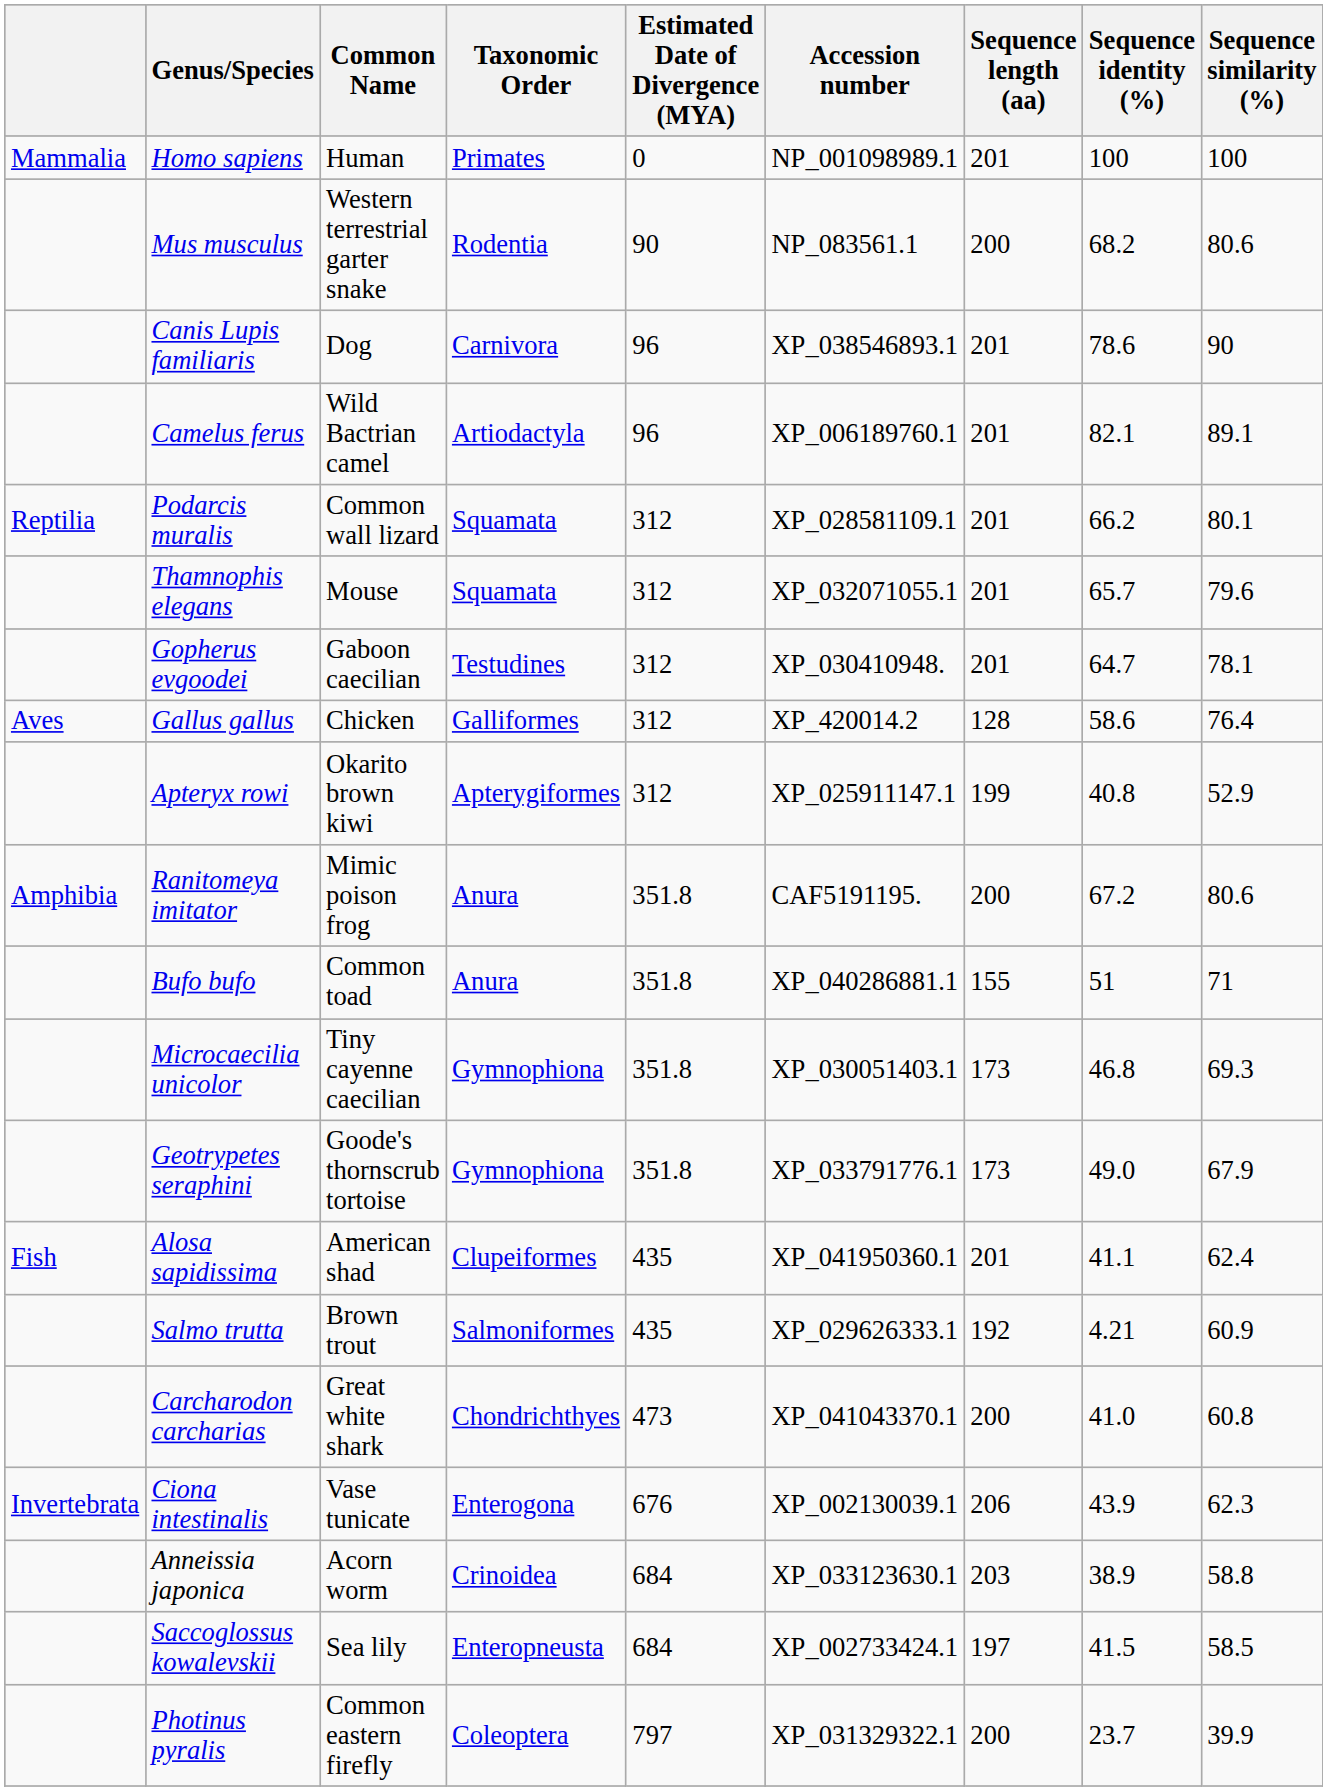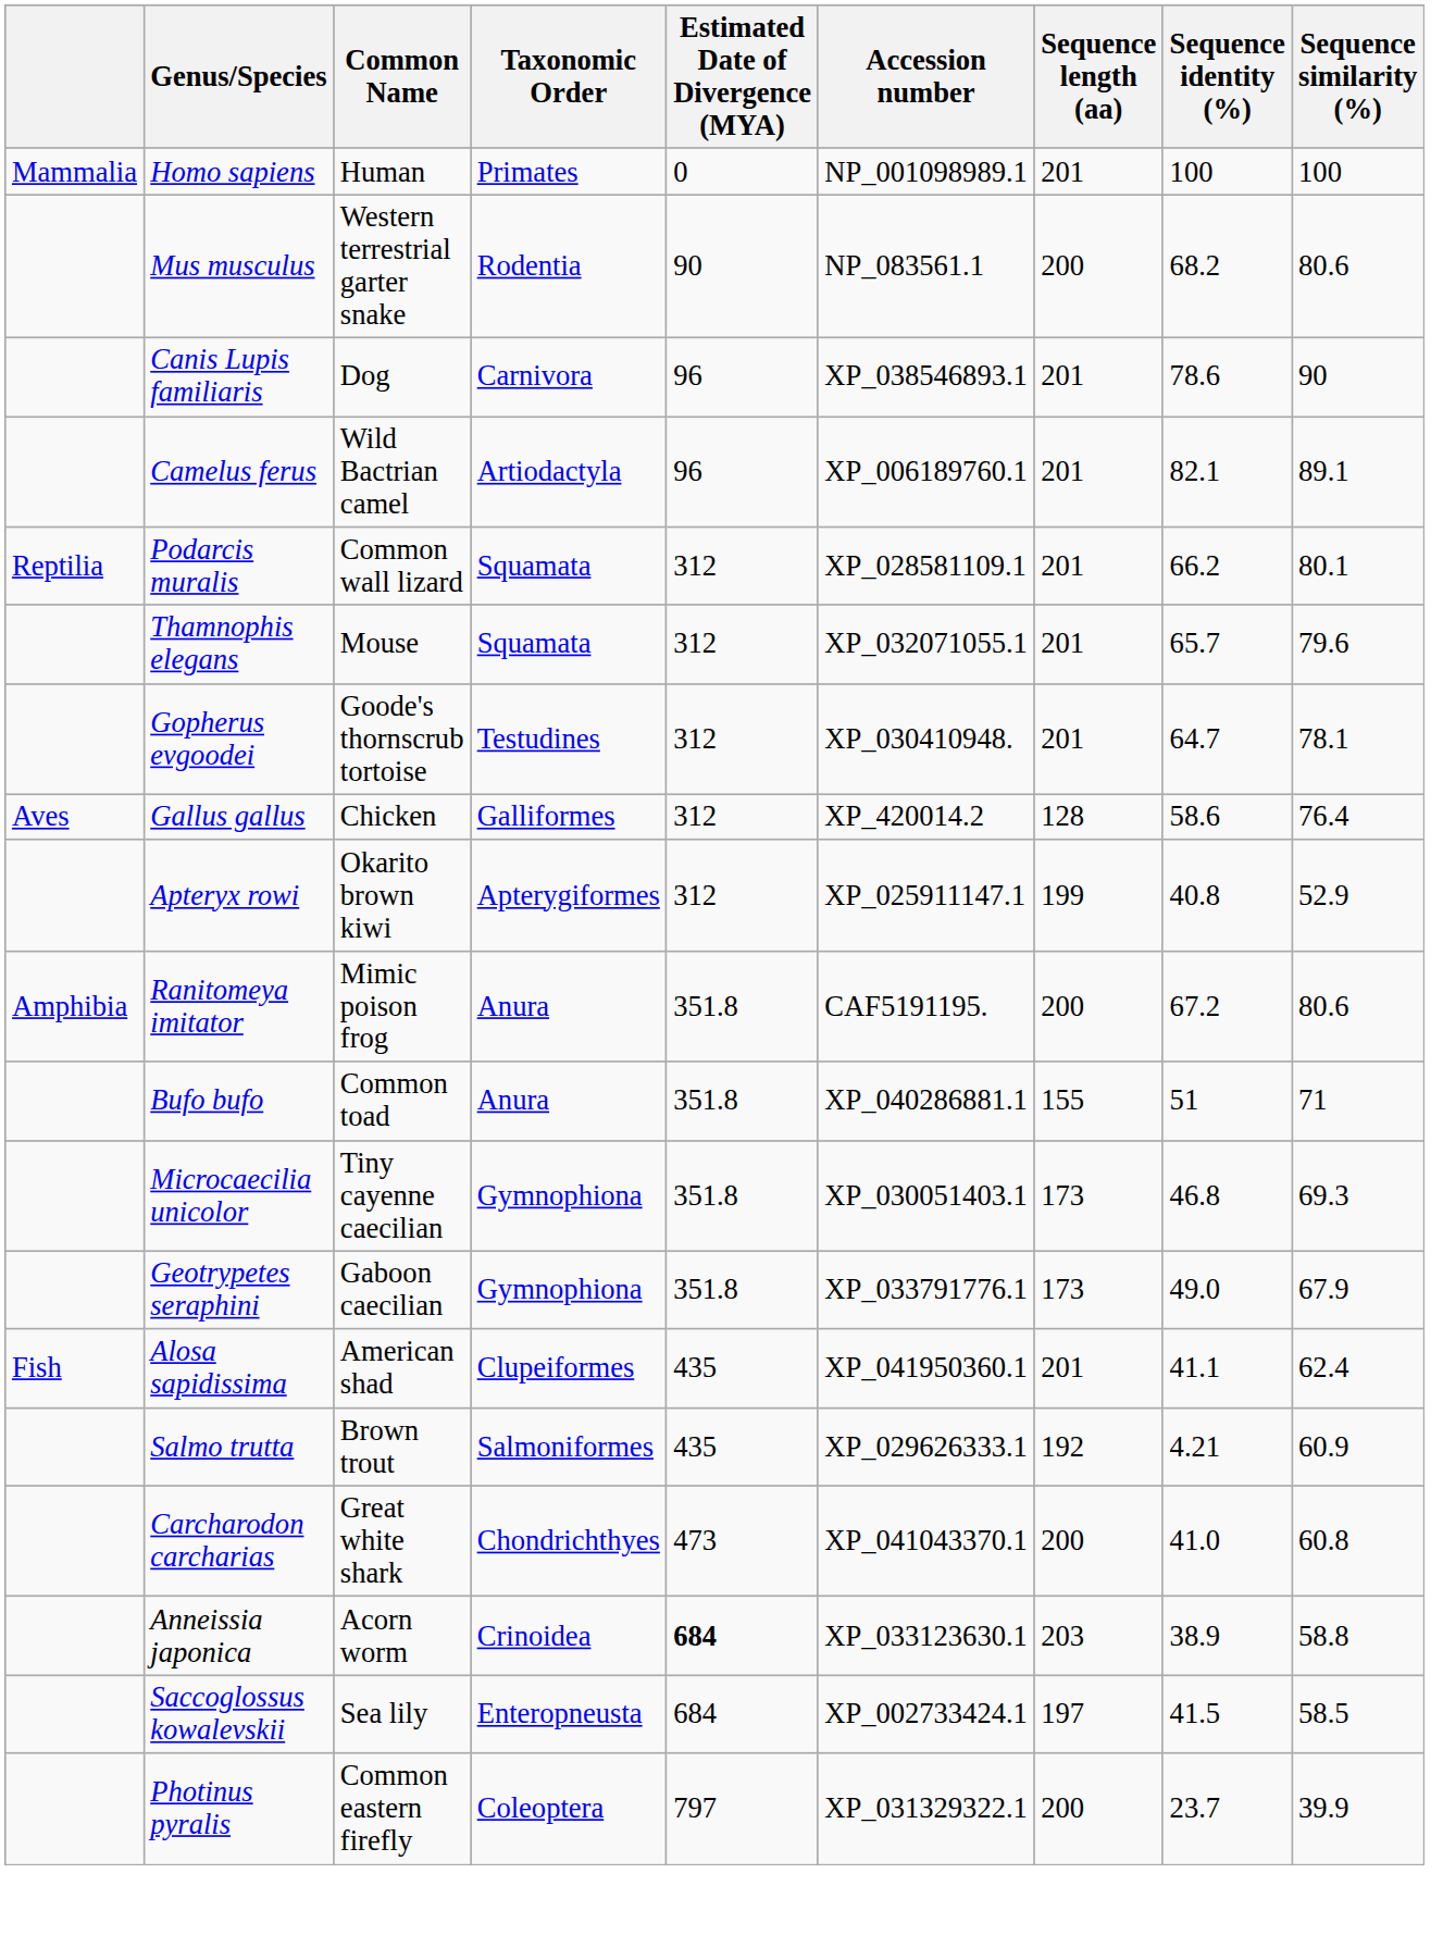 <table class="wikitable">
 <tr>
 <th></th>
 <th>Genus/Species</th>
 <th>Common Name</th>
 <th>Taxonomic Order</th>
 <th>Estimated Date of Divergence (MYA)</th>
 <th>Accession number</th>
 <th>Sequence length (aa)</th>
 <th>Sequence identity (%)</th>
 <th>Sequence similarity (%)</th>
 </tr>
 <tr>
 <td><a href='#'>Mammalia</a></td>
 <td><a href='#'><em>Homo sapiens</em></a></td>
 <td>Human</td>
 <td><a href='#'>Primates</a></td>
 <td>0</td>
 <td>NP_001098989.1</td>
 <td>201</td>
 <td>100</td>
 <td>100</td>
 </tr>
 <tr>
 <td></td>
 <td><a href='#'><em>Mus musculus</em></a></td>
 <td>Western terrestrial garter snake</td>
 <td><a href='#'>Rodentia</a></td>
 <td>90</td>
 <td>NP_083561.1</td>
 <td>200</td>
 <td>68.2</td>
 <td>80.6</td>
 </tr>
 <tr>
 <td></td>
 <td><a href='#'><em>Canis Lupis familiaris</em></a></td>
 <td>Dog</td>
 <td><a href='#'>Carnivora</a></td>
 <td>96</td>
 <td>XP_038546893.1</td>
 <td>201</td>
 <td>78.6</td>
 <td>90</td>
 </tr>
 <tr>
 <td></td>
 <td><a href='#'><em>Camelus ferus</em></a></td>
 <td>Wild Bactrian camel</td>
 <td><a href='#'>Artiodactyla</a></td>
 <td>96</td>
 <td>XP_006189760.1</td>
 <td>201</td>
 <td>82.1</td>
 <td>89.1</td>
 </tr>
 <tr>
 <td><a href='#'>Reptilia</a></td>
 <td><em><a href='#'>Podarcis muralis</a></em></td>
 <td>Common wall lizard</td>
 <td><a href='#'>Squamata</a></td>
 <td>312</td>
 <td>XP_028581109.1</td>
 <td>201</td>
 <td>66.2</td>
 <td>80.1</td>
 </tr>
 <tr>
 <td></td>
 <td><a href='#'><em>Thamnophis elegans</em></a></td>
 <td>Mouse</td>
 <td><a href='#'>Squamata</a></td>
 <td>312</td>
 <td>XP_032071055.1</td>
 <td>201</td>
 <td>65.7</td>
 <td>79.6</td>
 </tr>
 <tr>
 <td></td>
 <td><a href='#'><em>Gopherus evgoodei</em></a></td>
-<td>Gaboon caecilian</td>
+<td>Goode's thornscrub tortoise</td>
 <td><a href='#'>Testudines</a></td>
 <td>312</td>
 <td>XP_030410948.</td>
 <td>201</td>
 <td>64.7</td>
 <td>78.1</td>
 </tr>
 <tr>
 <td><a href='#'>Aves</a></td>
 <td><a href='#'><em>Gallus gallus</em></a></td>
 <td>Chicken</td>
 <td><a href='#'>Galliformes</a></td>
 <td>312</td>
 <td>XP_420014.2</td>
 <td>128</td>
 <td>58.6</td>
 <td>76.4</td>
 </tr>
 <tr>
 <td></td>
 <td><a href='#'><em>Apteryx rowi</em></a></td>
 <td>Okarito brown kiwi</td>
 <td><a href='#'>Apterygiformes</a></td>
 <td>312</td>
 <td>XP_025911147.1</td>
 <td>199</td>
 <td>40.8</td>
 <td>52.9</td>
 </tr>
 <tr>
 <td><a href='#'>Amphibia</a></td>
 <td><a href='#'><em>Ranitomeya imitator</em></a></td>
 <td>Mimic poison frog</td>
 <td><a href='#'>Anura</a></td>
 <td>351.8</td>
 <td>CAF5191195.</td>
 <td>200</td>
 <td>67.2</td>
 <td>80.6</td>
 </tr>
 <tr>
 <td></td>
 <td><em><a href='#'>Bufo bufo</a></em></td>
 <td>Common toad</td>
 <td><a href='#'>Anura</a></td>
 <td>351.8</td>
 <td>XP_040286881.1</td>
 <td>155</td>
 <td>51</td>
 <td>71</td>
 </tr>
 <tr>
 <td></td>
 <td><em><a href='#'>Microcaecilia unicolor</a></em></td>
 <td>Tiny cayenne caecilian</td>
 <td><a href='#'>Gymnophiona</a></td>
 <td>351.8</td>
 <td>XP_030051403.1</td>
 <td>173</td>
 <td>46.8</td>
 <td>69.3</td>
 </tr>
 <tr>
 <td></td>
 <td><em><a href='#'>Geotrypetes seraphini</a></em></td>
-<td>Goode's thornscrub tortoise</td>
+<td>Gaboon caecilian</td>
 <td><a href='#'>Gymnophiona</a></td>
 <td>351.8</td>
 <td>XP_033791776.1</td>
 <td>173</td>
 <td>49.0</td>
 <td>67.9</td>
 </tr>
 <tr>
 <td><a href='#'>Fish</a></td>
 <td><a href='#'><em>Alosa sapidissima</em></a></td>
 <td>American shad</td>
 <td><a href='#'>Clupeiformes</a></td>
 <td>435</td>
 <td>XP_041950360.1</td>
 <td>201</td>
 <td>41.1</td>
 <td>62.4</td>
 </tr>
 <tr>
 <td></td>
 <td><a href='#'><em>Salmo trutta</em></a></td>
 <td>Brown trout</td>
 <td><a href='#'>Salmoniformes</a></td>
 <td>435</td>
 <td>XP_029626333.1</td>
 <td>192</td>
 <td>4.21</td>
 <td>60.9</td>
 </tr>
 <tr>
 <td></td>
 <td><a href='#'><em>Carcharodon carcharias</em></a></td>
 <td>Great white shark</td>
 <td><a href='#'>Chondrichthyes</a></td>
 <td>473</td>
 <td>XP_041043370.1</td>
 <td>200</td>
 <td>41.0</td>
 <td>60.8</td>
 </tr>
 <tr>
-<td><a href='#'>Invertebrata</a></td>
-<td><em><a href='#'>Ciona intestinalis</a></em></td>
-<td>Vase tunicate</td>
-<td><a href='#'>Enterogona</a></td>
-<td>676</td>
-<td>XP_002130039.1</td>
-<td>206</td>
-<td>43.9</td>
-<td>62.3</td>
-</tr>
-<tr>
 <td></td>
 <td><em>Anneissia japonica</em></td>
 <td>Acorn worm</td>
 <td><a href='#'>Crinoidea</a></td>
-<td>684</td>
+<td><strong>684</strong></td>
 <td>XP_033123630.1</td>
 <td>203</td>
 <td>38.9</td>
 <td>58.8</td>
 </tr>
 <tr>
 <td></td>
 <td><a href='#'><em>Saccoglossus kowalevskii</em></a></td>
 <td>Sea lily</td>
 <td><a href='#'>Enteropneusta</a></td>
 <td>684</td>
 <td>XP_002733424.1</td>
 <td>197</td>
 <td>41.5</td>
 <td>58.5</td>
 </tr>
 <tr>
 <td></td>
 <td><em><a href='#'>Photinus pyralis</a></em></td>
 <td>Common eastern firefly</td>
 <td><a href='#'>Coleoptera</a></td>
 <td>797</td>
 <td>XP_031329322.1</td>
 <td>200</td>
 <td>23.7</td>
 <td>39.9</td>
 </tr>
 </table>
